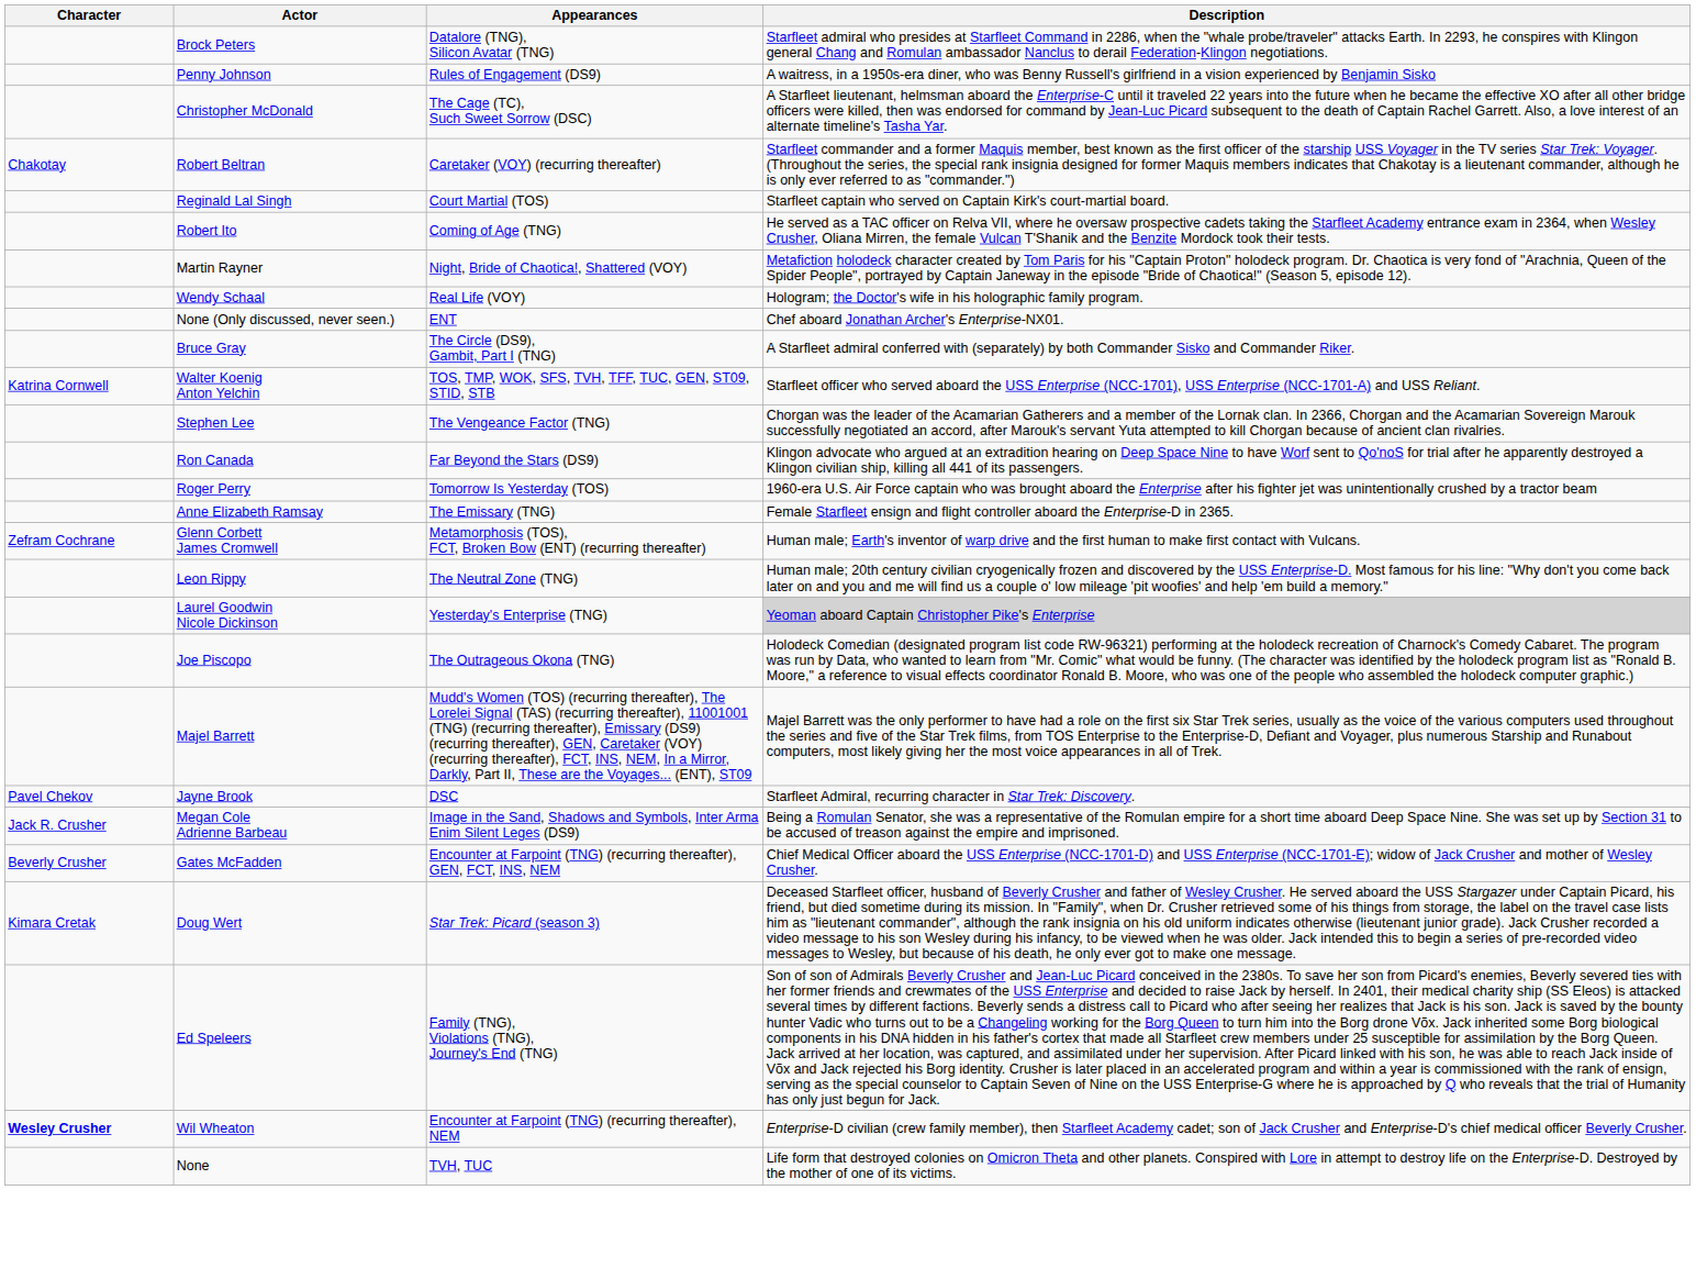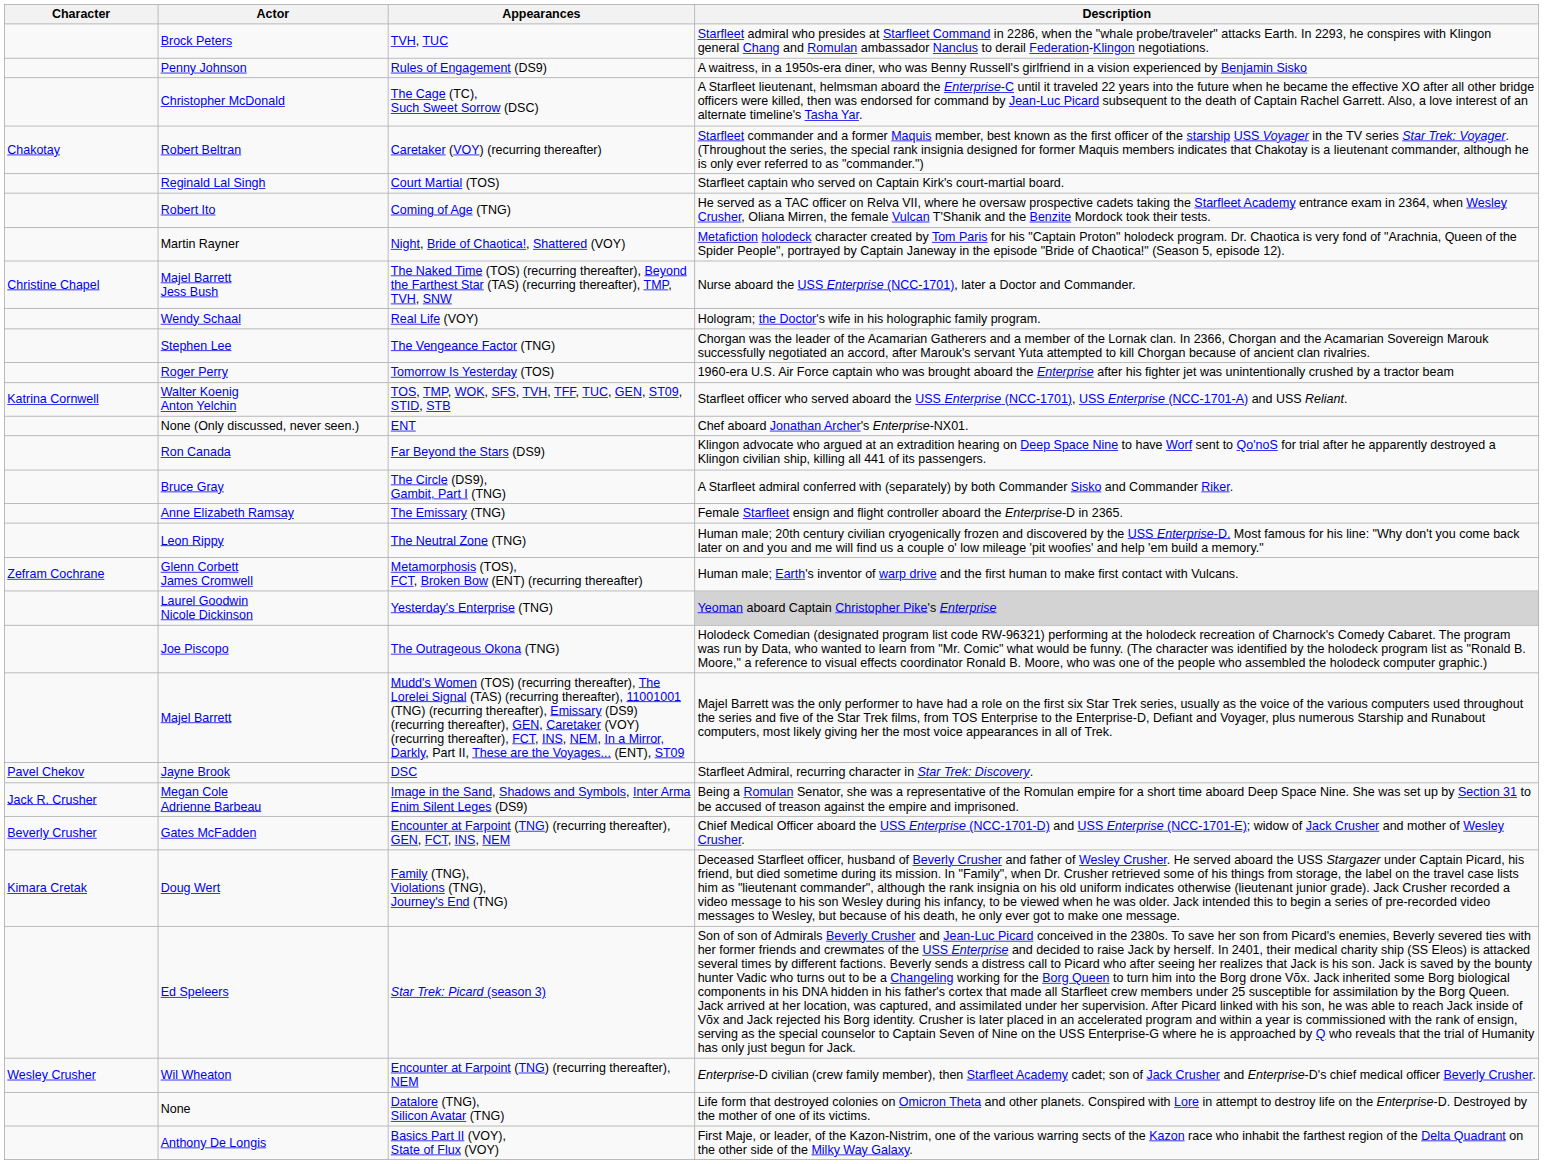 <table class="wikitable">
 <tr>
 <th width="10%">Character</th>
 <th width="15%">Actor</th>
 <th width="20%">Appearances</th>
 <th width="55%">Description</th>
 </tr>
 <tr>
 <td></td>
 <td><a href='#'>Brock Peters</a></td>
-<td><a href='#'>Datalore</a> (TNG),<br><a href='#'>Silicon Avatar</a> (TNG)</td>
+<td><a href='#'>TVH</a>, <a href='#'>TUC</a></td>
 <td><a href='#'>Starfleet</a> admiral who presides at <a href='#'>Starfleet Command</a> in 2286, when the "whale probe/traveler" attacks Earth. In 2293, he conspires with Klingon general <a href='#'>Chang</a> and <a href='#'>Romulan</a> ambassador <a href='#'>Nanclus</a> to derail <a href='#'>Federation</a>-<a href='#'>Klingon</a> negotiations.</td>
 </tr>
 <tr>
 <td></td>
 <td><a href='#'>Penny Johnson</a></td>
 <td><a href='#'>Rules of Engagement</a> (DS9)</td>
 <td>A waitress, in a 1950s-era diner, who was Benny Russell's girlfriend in a vision experienced by <a href='#'>Benjamin Sisko</a></td>
 </tr>
 <tr>
 <td></td>
 <td><a href='#'>Christopher McDonald</a></td>
 <td><a href='#'>The Cage</a> (TC),<br> <a href='#'>Such Sweet Sorrow</a> (DSC)</td>
 <td>A Starfleet lieutenant, helmsman aboard the <a href='#'><em>Enterprise</em>-C</a> until it traveled 22 years into the future when he became the effective XO after all other bridge officers were killed, then was endorsed for command by <a href='#'>Jean-Luc Picard</a> subsequent to the death of Captain Rachel Garrett. Also, a love interest of an alternate timeline's <a href='#'>Tasha Yar</a>.</td>
 </tr>
 <tr>
 <td><a href='#'>Chakotay</a></td>
 <td><a href='#'>Robert Beltran</a></td>
 <td><a href='#'>Caretaker</a> (<a href='#'>VOY</a>) (recurring thereafter)</td>
 <td><a href='#'>Starfleet</a> commander and a former <a href='#'>Maquis</a> member, best known as the first officer of the <a href='#'>starship</a> <a href='#'>USS <em>Voyager</em></a> in the TV series <em><a href='#'>Star Trek: Voyager</a></em>. (Throughout the series, the special rank insignia designed for former Maquis members indicates that Chakotay is a lieutenant commander, although he is only ever referred to as "commander.")</td>
 </tr>
 <tr>
 <td></td>
 <td><a href='#'>Reginald Lal Singh</a></td>
 <td><a href='#'>Court Martial</a>  (TOS)</td>
 <td>Starfleet captain who served on Captain Kirk's court-martial board.</td>
 </tr>
 <tr>
 <td></td>
 <td><a href='#'>Robert Ito</a></td>
 <td><a href='#'>Coming of Age</a> (TNG)</td>
 <td>He served as a TAC officer on Relva VII, where he oversaw prospective cadets taking the <a href='#'>Starfleet Academy</a> entrance exam in 2364, when <a href='#'>Wesley Crusher</a>, Oliana Mirren, the female <a href='#'>Vulcan</a> T'Shanik and the <a href='#'>Benzite</a> Mordock took their tests.</td>
 </tr>
 <tr>
 <td></td>
 <td>Martin Rayner</td>
 <td><a href='#'>Night</a>, <a href='#'>Bride of Chaotica!</a>, <a href='#'>Shattered</a> (VOY)</td>
 <td><a href='#'>Metafiction</a> <a href='#'>holodeck</a> character created by <a href='#'>Tom Paris</a> for his "Captain Proton" holodeck program. Dr. Chaotica is very fond of "Arachnia, Queen of the Spider People", portrayed by Captain Janeway in the episode "Bride of Chaotica!" (Season 5, episode 12).</td>
 </tr>
 <tr>
+<td><a href='#'>Christine Chapel</a></td>
+<td><a href='#'>Majel Barrett</a><br><a href='#'>Jess Bush</a></td>
+<td><a href='#'>The Naked Time</a> (TOS) (recurring thereafter), <a href='#'>Beyond the Farthest Star</a> (TAS) (recurring thereafter), <a href='#'>TMP</a>, <a href='#'>TVH</a>, <a href='#'>SNW</a></td>
+<td>Nurse aboard the <a href='#'>USS <em>Enterprise</em> (NCC-1701)</a>, later a Doctor and Commander.</td>
+</tr>
+<tr>
 <td></td>
 <td><a href='#'>Wendy Schaal</a></td>
 <td><a href='#'>Real Life</a> (VOY)</td>
 <td>Hologram; <a href='#'>the Doctor</a>'s wife in his holographic family program.</td>
+</tr>
+<tr>
+<td></td>
+<td><a href='#'>Stephen Lee</a></td>
+<td><a href='#'>The Vengeance Factor</a> (TNG)</td>
+<td>Chorgan was the leader of the Acamarian Gatherers and a member of the Lornak clan. In 2366, Chorgan and the Acamarian Sovereign Marouk successfully negotiated an accord, after Marouk's servant Yuta attempted to kill Chorgan because of ancient clan rivalries.</td>
+</tr>
+<tr>
+<td></td>
+<td><a href='#'>Roger Perry</a></td>
+<td><a href='#'>Tomorrow Is Yesterday</a> (TOS)</td>
+<td>1960-era U.S. Air Force captain who was brought aboard the <em><a href='#'>Enterprise</a></em> after his fighter jet was unintentionally crushed by a tractor beam</td>
+</tr>
+<tr>
+<td><a href='#'>Katrina Cornwell</a></td>
+<td><a href='#'>Walter Koenig</a><br><a href='#'>Anton Yelchin</a></td>
+<td><a href='#'>TOS</a>, <a href='#'>TMP</a>, <a href='#'>WOK</a>, <a href='#'>SFS</a>, <a href='#'>TVH</a>, <a href='#'>TFF</a>, <a href='#'>TUC</a>, <a href='#'>GEN</a>, <a href='#'>ST09</a>, <a href='#'>STID</a>, <a href='#'>STB</a></td>
+<td>Starfleet officer who served aboard the <a href='#'>USS <em>Enterprise</em> (NCC-1701)</a>, <a href='#'>USS <em>Enterprise</em> (NCC-1701-A)</a> and USS <em>Reliant</em>.</td>
 </tr>
 <tr>
 <td></td>
 <td>None (Only discussed, never seen.)</td>
 <td><a href='#'>ENT</a></td>
 <td>Chef aboard <a href='#'>Jonathan Archer</a>'s <em>Enterprise</em>-NX01.</td>
 </tr>
 <tr>
 <td></td>
-<td><a href='#'>Bruce Gray</a></td>
-<td><a href='#'>The Circle</a> (DS9),<br><a href='#'>Gambit, Part I</a> (TNG)</td>
-<td>A Starfleet admiral conferred with (separately) by both Commander <a href='#'>Sisko</a> and Commander <a href='#'>Riker</a>.</td>
-</tr>
-<tr>
-<td><a href='#'>Katrina Cornwell</a></td>
-<td><a href='#'>Walter Koenig</a><br><a href='#'>Anton Yelchin</a></td>
-<td><a href='#'>TOS</a>, <a href='#'>TMP</a>, <a href='#'>WOK</a>, <a href='#'>SFS</a>, <a href='#'>TVH</a>, <a href='#'>TFF</a>, <a href='#'>TUC</a>, <a href='#'>GEN</a>, <a href='#'>ST09</a>, <a href='#'>STID</a>, <a href='#'>STB</a></td>
-<td>Starfleet officer who served aboard the <a href='#'>USS <em>Enterprise</em> (NCC-1701)</a>, <a href='#'>USS <em>Enterprise</em> (NCC-1701-A)</a> and USS <em>Reliant</em>.</td>
-</tr>
-<tr>
-<td></td>
-<td><a href='#'>Stephen Lee</a></td>
-<td><a href='#'>The Vengeance Factor</a> (TNG)</td>
-<td>Chorgan was the leader of the Acamarian Gatherers and a member of the Lornak clan. In 2366, Chorgan and the Acamarian Sovereign Marouk successfully negotiated an accord, after Marouk's servant Yuta attempted to kill Chorgan because of ancient clan rivalries.</td>
-</tr>
-<tr>
-<td></td>
 <td><a href='#'>Ron Canada</a></td>
 <td><a href='#'>Far Beyond the Stars</a> (DS9)</td>
 <td>Klingon advocate who argued at an extradition hearing on <a href='#'>Deep Space Nine</a> to have <a href='#'>Worf</a> sent to <a href='#'>Qo'noS</a> for trial after he apparently destroyed a Klingon civilian ship, killing all 441 of its passengers.</td>
 </tr>
 <tr>
 <td></td>
-<td><a href='#'>Roger Perry</a></td>
-<td><a href='#'>Tomorrow Is Yesterday</a> (TOS)</td>
-<td>1960-era U.S. Air Force captain who was brought aboard the <em><a href='#'>Enterprise</a></em> after his fighter jet was unintentionally crushed by a tractor beam</td>
+<td><a href='#'>Bruce Gray</a></td>
+<td><a href='#'>The Circle</a> (DS9),<br><a href='#'>Gambit, Part I</a> (TNG)</td>
+<td>A Starfleet admiral conferred with (separately) by both Commander <a href='#'>Sisko</a> and Commander <a href='#'>Riker</a>.</td>
 </tr>
 <tr>
 <td></td>
 <td><a href='#'>Anne Elizabeth Ramsay</a></td>
 <td><a href='#'>The Emissary</a> (TNG)</td>
 <td>Female <a href='#'>Starfleet</a> ensign and flight controller aboard the <em>Enterprise</em>-D in 2365.</td>
 </tr>
 <tr>
+<td></td>
+<td><a href='#'>Leon Rippy</a></td>
+<td><a href='#'>The Neutral Zone</a> (TNG)</td>
+<td>Human male; 20th century civilian cryogenically frozen and discovered by the <a href='#'>USS <em>Enterprise</em>-D.</a> Most famous for his line: "Why don't you come back later on and you and me will find us a couple o' low mileage 'pit woofies' and help 'em build a memory."</td>
+</tr>
+<tr>
 <td><a href='#'>Zefram Cochrane</a></td>
 <td><a href='#'>Glenn Corbett</a><br><a href='#'>James Cromwell</a></td>
 <td><a href='#'>Metamorphosis</a> (TOS),<br><a href='#'>FCT</a>, <a href='#'>Broken Bow</a> (ENT) (recurring thereafter)</td>
 <td>Human male; <a href='#'>Earth</a>'s inventor of <a href='#'>warp drive</a> and the first human to make first contact with Vulcans.</td>
-</tr>
-<tr>
-<td></td>
-<td><a href='#'>Leon Rippy</a></td>
-<td><a href='#'>The Neutral Zone</a> (TNG)</td>
-<td>Human male; 20th century civilian cryogenically frozen and discovered by the <a href='#'>USS <em>Enterprise</em>-D.</a> Most famous for his line: "Why don't you come back later on and you and me will find us a couple o' low mileage 'pit woofies' and help 'em build a memory."</td>
 </tr>
 <tr>
 <td></td>
 <td><a href='#'>Laurel Goodwin</a><br><a href='#'>Nicole Dickinson</a></td>
 <td><a href='#'>Yesterday's Enterprise</a> (TNG)</td>
 <td style="background: lightgrey;"><a href='#'>Yeoman</a> aboard Captain <a href='#'>Christopher Pike</a>'s <em><a href='#'>Enterprise</a></em></td>
 </tr>
 <tr>
 <td></td>
 <td><a href='#'>Joe Piscopo</a></td>
 <td><a href='#'>The Outrageous Okona</a> (TNG)</td>
 <td>Holodeck Comedian (designated program list code RW-96321) performing at the holodeck recreation of Charnock's Comedy Cabaret. The program was run by Data, who wanted to learn from "Mr. Comic" what would be funny. (The character was identified by the holodeck program list as "Ronald B. Moore," a reference to visual effects coordinator Ronald B. Moore, who was one of the people who assembled the holodeck computer graphic.)</td>
 </tr>
 <tr>
 <td></td>
 <td><a href='#'>Majel Barrett</a></td>
 <td><a href='#'>Mudd's Women</a> (TOS) (recurring thereafter), <a href='#'>The Lorelei Signal</a> (TAS) (recurring thereafter), <a href='#'>11001001</a> (TNG) (recurring thereafter), <a href='#'>Emissary</a> (DS9) (recurring thereafter), <a href='#'>GEN</a>, <a href='#'>Caretaker</a> (VOY) (recurring thereafter), <a href='#'>FCT</a>, <a href='#'>INS</a>, <a href='#'>NEM</a>, <a href='#'>In a Mirror, Darkly</a>, Part II, <a href='#'>These are the Voyages...</a> (ENT), <a href='#'>ST09</a></td>
 <td>Majel Barrett was the only performer to have had a role on the first six Star Trek series, usually as the voice of the various computers used throughout the series and five of the Star Trek films, from TOS Enterprise to the Enterprise-D, Defiant and Voyager, plus numerous Starship and Runabout computers, most likely giving her the most voice appearances in all of Trek.</td>
 </tr>
 <tr>
 <td><a href='#'>Pavel Chekov</a></td>
 <td><a href='#'>Jayne Brook</a></td>
 <td><a href='#'>DSC</a></td>
 <td>Starfleet Admiral, recurring character in <em><a href='#'>Star Trek: Discovery</a></em>.</td>
 </tr>
 <tr>
 <td><a href='#'>Jack R. Crusher</a></td>
 <td><a href='#'>Megan Cole</a><br><a href='#'>Adrienne Barbeau</a></td>
 <td><a href='#'>Image in the Sand</a>, <a href='#'>Shadows and Symbols</a>, <a href='#'>Inter Arma Enim Silent Leges</a> (DS9)</td>
 <td>Being a <a href='#'>Romulan</a> Senator, she was a representative of the Romulan empire for a short time aboard Deep Space Nine. She was set up by <a href='#'>Section 31</a> to be accused of treason against the empire and imprisoned.</td>
 </tr>
 <tr>
 <td><a href='#'>Beverly Crusher</a></td>
 <td><a href='#'>Gates McFadden</a></td>
 <td><a href='#'>Encounter at Farpoint</a> (<a href='#'>TNG</a>) (recurring thereafter), <a href='#'>GEN</a>, <a href='#'>FCT</a>, <a href='#'>INS</a>, <a href='#'>NEM</a></td>
 <td>Chief Medical Officer aboard the <a href='#'>USS <em>Enterprise</em> (NCC-1701-D)</a> and <a href='#'>USS <em>Enterprise</em> (NCC-1701-E)</a>; widow of <a href='#'>Jack Crusher</a> and mother of <a href='#'>Wesley Crusher</a>.</td>
 </tr>
 <tr>
 <td><a href='#'>Kimara Cretak</a></td>
 <td><a href='#'>Doug Wert</a></td>
-<td><a href='#'><em>Star Trek: Picard</em> (season 3)</a></td>
+<td><a href='#'>Family</a> (TNG), <br><a href='#'>Violations</a> (TNG),<br><a href='#'>Journey's End</a> (TNG)</td>
 <td>Deceased Starfleet officer, husband of <a href='#'>Beverly Crusher</a> and father of <a href='#'>Wesley Crusher</a>. He served aboard the USS <em>Stargazer</em> under Captain Picard, his friend, but died sometime during its mission. In "Family", when Dr. Crusher retrieved some of his things from storage, the label on the travel case lists him as "lieutenant commander", although the rank insignia on his old uniform indicates otherwise (lieutenant junior grade). Jack Crusher recorded a video message to his son Wesley during his infancy, to be viewed when he was older. Jack intended this to begin a series of pre-recorded video messages to Wesley, but because of his death, he only ever got to make one message.</td>
 </tr>
 <tr>
 <td></td>
 <td><a href='#'>Ed Speleers</a></td>
-<td><a href='#'>Family</a> (TNG), <br><a href='#'>Violations</a> (TNG),<br><a href='#'>Journey's End</a> (TNG)</td>
+<td><a href='#'><em>Star Trek: Picard</em> (season 3)</a></td>
 <td>Son of  son of Admirals <a href='#'>Beverly Crusher</a> and <a href='#'>Jean-Luc Picard</a> conceived in the 2380s. To save her son from Picard's enemies, Beverly severed ties with her former friends and crewmates of the <a href='#'>USS <em>Enterprise</em></a> and decided to raise Jack by herself. In 2401, their medical charity ship (SS Eleos) is attacked several times by different factions. Beverly sends a distress call to Picard who after seeing her realizes that Jack is his son. Jack is saved by the bounty hunter Vadic who turns out to be a <a href='#'>Changeling</a> working for the <a href='#'>Borg Queen</a> to turn him into the Borg drone Võx. Jack inherited some Borg biological components in his DNA hidden in his father's cortex that made all Starfleet crew members under 25 susceptible for assimilation by the Borg Queen. Jack arrived at her location, was captured, and assimilated under her supervision. After Picard linked with his son, he was able to reach Jack inside of Võx and Jack rejected his Borg identity. Crusher is later placed in an accelerated program and within a year is commissioned with the rank of ensign, serving as the special counselor to Captain Seven of Nine on the USS Enterprise-G where he is approached by <a href='#'>Q</a> who reveals that the trial of Humanity has only just begun for Jack.</td>
 </tr>
 <tr>
-<td><strong><a href='#'>Wesley Crusher</a></strong></td>
+<td><a href='#'>Wesley Crusher</a></td>
 <td><a href='#'>Wil Wheaton</a></td>
 <td><a href='#'>Encounter at Farpoint</a> (<a href='#'>TNG</a>) (recurring thereafter), <a href='#'>NEM</a></td>
 <td><em>Enterprise</em>-D civilian (crew family member), then <a href='#'>Starfleet Academy</a> cadet; son of <a href='#'>Jack Crusher</a> and <em>Enterprise</em>-D's chief medical officer <a href='#'>Beverly Crusher</a>.</td>
 </tr>
 <tr>
 <td></td>
 <td>None</td>
-<td><a href='#'>TVH</a>, <a href='#'>TUC</a></td>
+<td><a href='#'>Datalore</a> (TNG),<br><a href='#'>Silicon Avatar</a> (TNG)</td>
 <td>Life form that destroyed colonies on <a href='#'>Omicron Theta</a> and other planets. Conspired with <a href='#'>Lore</a> in attempt to destroy life on the <em>Enterprise</em>-D. Destroyed by the mother of one of its victims.</td>
 </tr>
+<tr>
+<td></td>
+<td><a href='#'>Anthony De Longis</a></td>
+<td><a href='#'>Basics Part II</a> (VOY),<br><a href='#'>State of Flux</a> (VOY)</td>
+<td>First Maje, or leader, of the Kazon-Nistrim, one of the various warring sects of the <a href='#'>Kazon</a> race who inhabit the farthest region of the <a href='#'>Delta Quadrant</a> on the other side of the <a href='#'>Milky Way Galaxy</a>.</td>
+</tr>
 </table>
